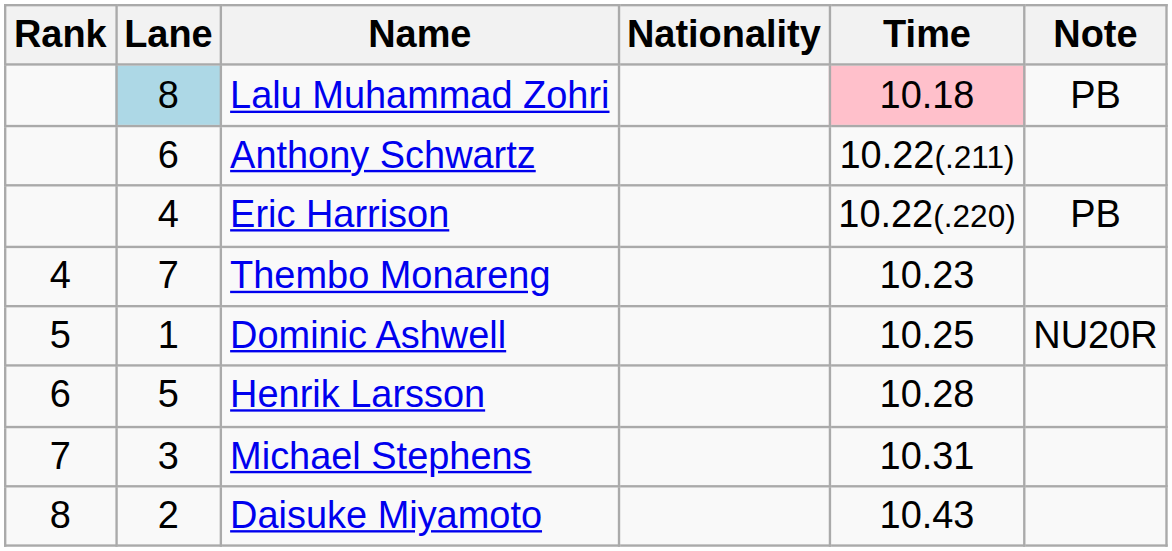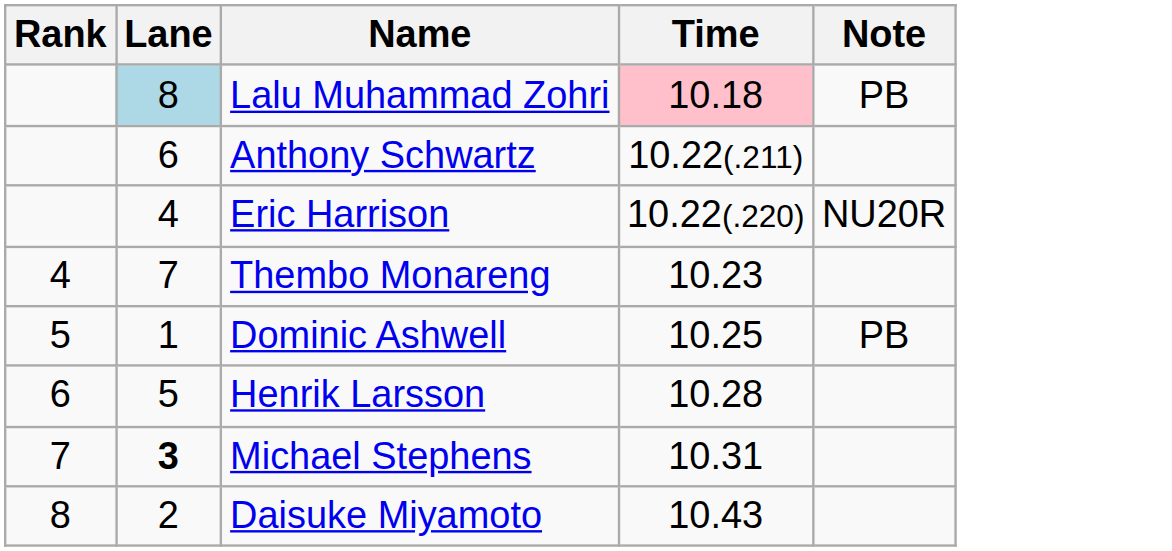 <table class="wikitable sortable" style="text-align:center">
 <tr>
 <th>Rank</th>
 <th>Lane</th>
 <th>Name</th>
-<th>Nationality</th>
 <th>Time</th>
 <th>Note</th>
 </tr>
 <tr>
 <td></td>
 <td style="background: lightblue;">8</td>
 <td align=left><a href='#'>Lalu Muhammad Zohri</a></td>
-<td align=left></td>
 <td style="background: pink;">10.18</td>
 <td>PB</td>
 </tr>
 <tr>
 <td></td>
 <td>6</td>
 <td align=left><a href='#'>Anthony Schwartz</a></td>
-<td align=left></td>
 <td>10.22<small>(.211)</small></td>
 <td></td>
 </tr>
 <tr>
 <td></td>
 <td>4</td>
 <td align=left><a href='#'>Eric Harrison</a></td>
-<td align=left></td>
 <td>10.22<small>(.220)</small></td>
-<td>PB</td>
+<td>NU20R</td>
 </tr>
 <tr>
 <td>4</td>
 <td>7</td>
 <td align=left><a href='#'>Thembo Monareng</a></td>
-<td align=left></td>
 <td>10.23</td>
 <td></td>
 </tr>
 <tr>
 <td>5</td>
 <td>1</td>
 <td align=left><a href='#'>Dominic Ashwell</a></td>
-<td align=left></td>
 <td>10.25</td>
-<td>NU20R</td>
+<td>PB</td>
 </tr>
 <tr>
 <td>6</td>
 <td>5</td>
 <td align=left><a href='#'>Henrik Larsson</a></td>
-<td align=left></td>
 <td>10.28</td>
 <td></td>
 </tr>
 <tr>
 <td>7</td>
-<td>3</td>
+<td><strong>3</strong></td>
 <td align=left><a href='#'>Michael Stephens</a></td>
-<td align=left></td>
 <td>10.31</td>
 <td></td>
 </tr>
 <tr>
 <td>8</td>
 <td>2</td>
 <td align=left><a href='#'>Daisuke Miyamoto</a></td>
-<td align=left></td>
 <td>10.43</td>
 <td></td>
 </tr>
 </table>
